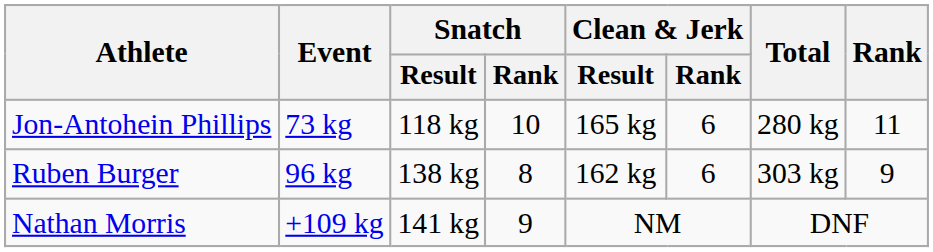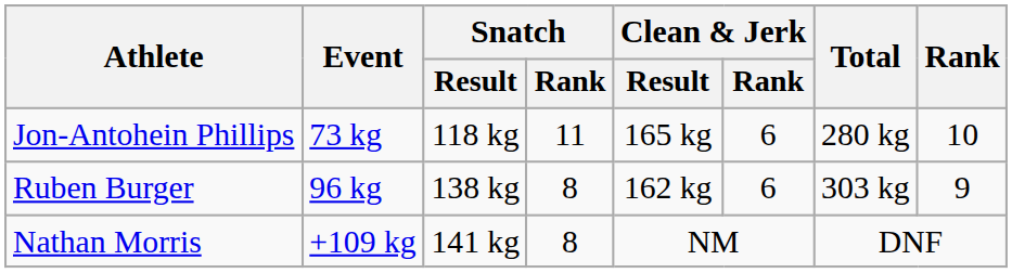 <table class="wikitable" style="font-size:90%; text-align:center">
 <tr>
 <th rowspan=2>Athlete</th>
 <th rowspan=2>Event</th>
 <th colspan="2">Snatch</th>
 <th colspan="2">Clean & Jerk</th>
 <th rowspan="2">Total</th>
 <th rowspan="2">Rank</th>
 </tr>
 <tr style="font-size:95%">
 <th>Result</th>
 <th>Rank</th>
 <th>Result</th>
 <th>Rank</th>
 </tr>
 <tr>
 <td align=left><a href='#'>Jon-Antohein Phillips</a></td>
 <td align=left><a href='#'>73 kg</a></td>
 <td>118 kg</td>
-<td>10</td>
+<td>11</td>
 <td>165 kg</td>
 <td>6</td>
 <td>280 kg</td>
-<td>11</td>
+<td>10</td>
 </tr>
 <tr>
 <td align=left><a href='#'>Ruben Burger</a></td>
 <td align=left><a href='#'>96 kg</a></td>
 <td>138 kg</td>
 <td>8</td>
 <td>162 kg</td>
 <td>6</td>
 <td>303 kg</td>
 <td>9</td>
 </tr>
 <tr>
 <td align=left><a href='#'>Nathan Morris</a></td>
 <td align=left><a href='#'>+109 kg</a></td>
 <td>141 kg</td>
-<td>9</td>
+<td>8</td>
 <td colspan=2>NM</td>
 <td colspan=2>DNF</td>
 </tr>
 </table>
